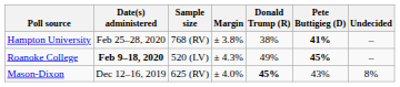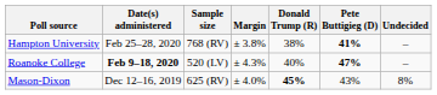 <table class="wikitable" style="font-size:90%;text-align:center;">
 <tr valign=bottom style="font-size:90%;">
 <th>Poll source</th>
 <th>Date(s)<br>administered</th>
 <th>Sample<br>size</th>
 <th>Margin<br></th>
 <th>Donald<br>Trump (R)</th>
 <th>Pete<br>Buttigieg (D)</th>
 <th>Undecided</th>
 </tr>
 <tr>
 <td style="text-align:left;"><a href='#'>Hampton University</a></td>
 <td>Feb 25–28, 2020</td>
 <td>768 (RV)</td>
 <td>± 3.8%</td>
 <td>38%</td>
 <td><strong>41%</strong></td>
 <td>–</td>
 </tr>
 <tr>
 <td style="text-align:left;"><a href='#'>Roanoke College</a></td>
 <td><strong>Feb 9–18, 2020</strong></td>
 <td>520 (LV)</td>
 <td>± 4.3%</td>
-<td>49%</td>
-<td><strong>45%</strong></td>
+<td>40%</td>
+<td><strong>47%</strong></td>
 <td>–</td>
 </tr>
 <tr>
 <td style="text-align:left;"><a href='#'>Mason-Dixon</a></td>
 <td>Dec 12–16, 2019</td>
 <td>625 (RV)</td>
 <td>± 4.0%</td>
 <td><strong>45%</strong></td>
 <td>43%</td>
 <td>8%</td>
 </tr>
 </table>
